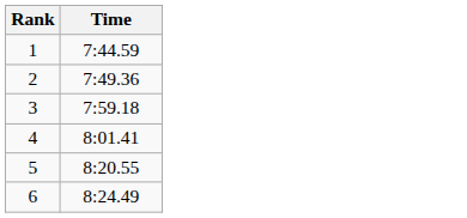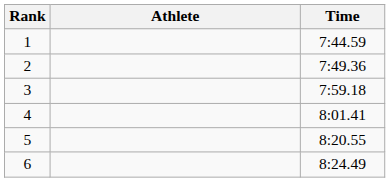 <table class=wikitable style="text-align:center">
 <tr>
 <th width=40>Rank</th>
+<th width=250>Athlete</th>
 <th width=80>Time</th>
 </tr>
 <tr>
 <td>1</td>
+<td align=left></td>
 <td>7:44.59</td>
 </tr>
 <tr>
 <td>2</td>
+<td align=left></td>
 <td>7:49.36</td>
 </tr>
 <tr>
 <td>3</td>
+<td align=left></td>
 <td>7:59.18</td>
 </tr>
 <tr>
 <td>4</td>
+<td align=left></td>
 <td>8:01.41</td>
 </tr>
 <tr>
 <td>5</td>
+<td align=left></td>
 <td>8:20.55</td>
 </tr>
 <tr>
 <td>6</td>
+<td align=left></td>
 <td>8:24.49</td>
 </tr>
 </table>
